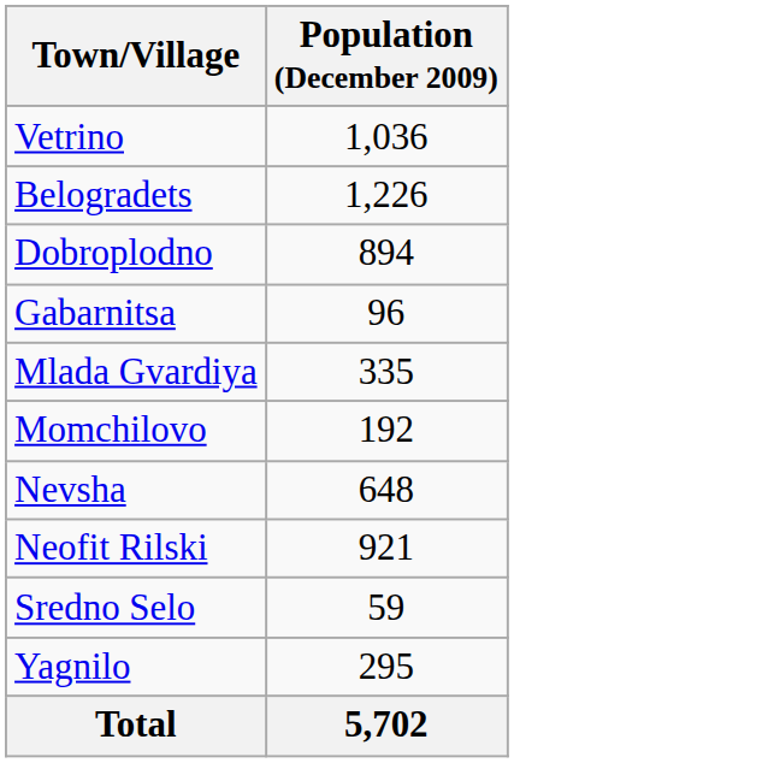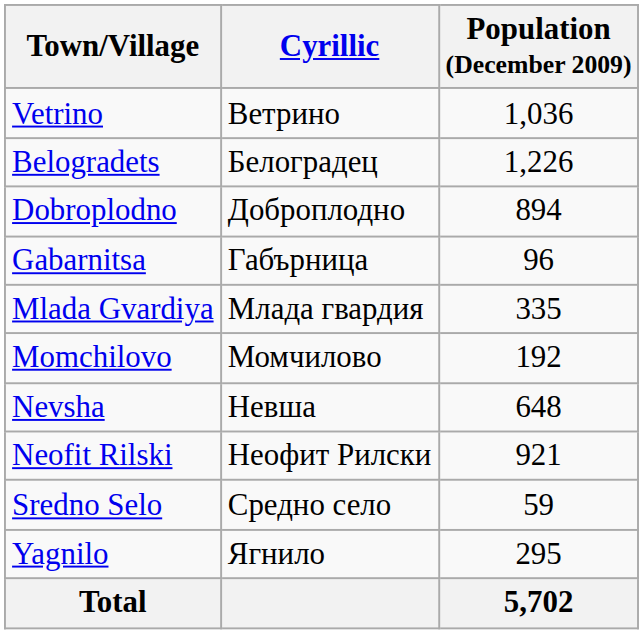 <table class="wikitable sortable">
 <tr>
 <th>Town/Village</th>
+<th><a href='#'>Cyrillic</a></th>
 <th>Population<br><small>(December 2009)</small></th>
 </tr>
 <tr>
 <td><a href='#'>Vetrino</a></td>
+<td>Ветрино</td>
 <td align="center">1,036</td>
 </tr>
 <tr>
 <td><a href='#'>Belogradets</a></td>
+<td>Белоградец</td>
 <td align="center">1,226</td>
 </tr>
 <tr>
 <td><a href='#'>Dobroplodno</a></td>
+<td>Доброплодно</td>
 <td align="center">894</td>
 </tr>
 <tr>
 <td><a href='#'>Gabarnitsa</a></td>
+<td>Габърница</td>
 <td align="center">96</td>
 </tr>
 <tr>
 <td><a href='#'>Mlada Gvardiya</a></td>
+<td>Млада гвардия</td>
 <td align="center">335</td>
 </tr>
 <tr>
 <td><a href='#'>Momchilovo</a></td>
+<td>Момчилово</td>
 <td align="center">192</td>
 </tr>
 <tr>
 <td><a href='#'>Nevsha</a></td>
+<td>Невша</td>
 <td align="center">648</td>
 </tr>
 <tr>
 <td><a href='#'>Neofit Rilski</a></td>
+<td>Неофит Рилски</td>
 <td align="center">921</td>
 </tr>
 <tr>
 <td><a href='#'>Sredno Selo</a></td>
+<td>Средно село</td>
 <td align="center">59</td>
 </tr>
 <tr>
 <td><a href='#'>Yagnilo</a></td>
+<td>Ягнило</td>
 <td align="center">295</td>
 </tr>
 <tr>
 <th>Total</th>
+<th></th>
 <th align="center">5,702</th>
 </tr>
 </table>
